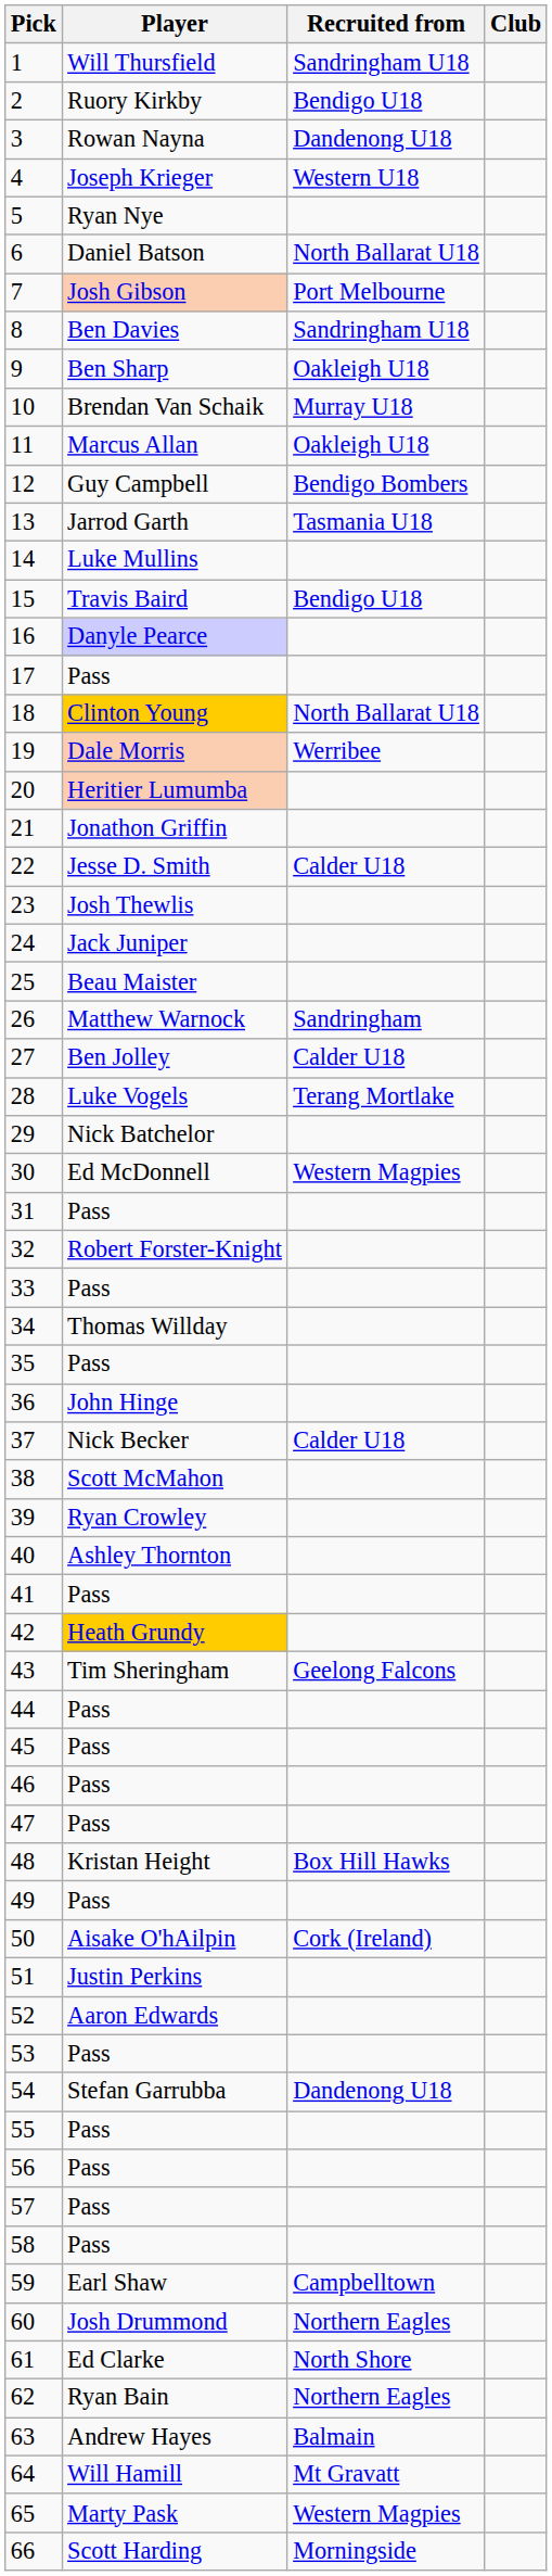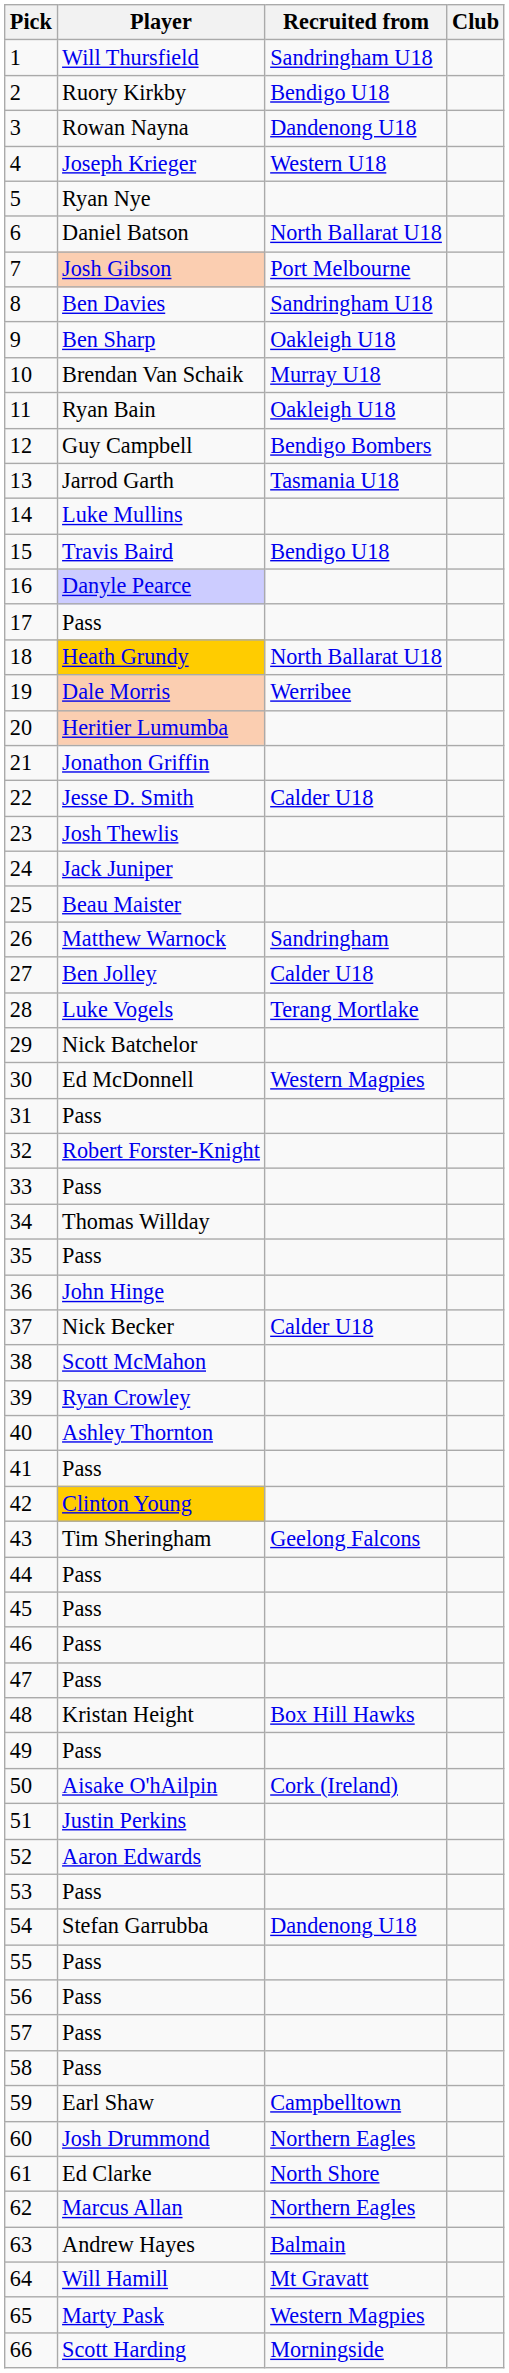 <table class="wikitable sortable">
 <tr>
 <th>Pick</th>
 <th>Player</th>
 <th>Recruited from</th>
 <th>Club</th>
 </tr>
 <tr>
 <td>1</td>
 <td><a href='#'>Will Thursfield</a></td>
 <td><a href='#'>Sandringham U18</a></td>
 <td></td>
 </tr>
 <tr>
 <td>2</td>
 <td>Ruory Kirkby</td>
 <td><a href='#'>Bendigo U18</a></td>
 <td></td>
 </tr>
 <tr>
 <td>3</td>
 <td>Rowan Nayna</td>
 <td><a href='#'>Dandenong U18</a></td>
 <td></td>
 </tr>
 <tr>
 <td>4</td>
 <td><a href='#'>Joseph Krieger</a></td>
 <td><a href='#'>Western U18</a></td>
 <td></td>
 </tr>
 <tr>
 <td>5</td>
 <td>Ryan Nye</td>
 <td></td>
 <td></td>
 </tr>
 <tr>
 <td>6</td>
 <td>Daniel Batson</td>
 <td><a href='#'>North Ballarat U18</a></td>
 <td></td>
 </tr>
 <tr>
 <td>7</td>
 <td bgcolor="#FBCEB1"><a href='#'>Josh Gibson</a></td>
 <td><a href='#'>Port Melbourne</a></td>
 <td></td>
 </tr>
 <tr>
 <td>8</td>
 <td><a href='#'>Ben Davies</a></td>
 <td><a href='#'>Sandringham U18</a></td>
 <td></td>
 </tr>
 <tr>
 <td>9</td>
 <td><a href='#'>Ben Sharp</a></td>
 <td><a href='#'>Oakleigh U18</a></td>
 <td></td>
 </tr>
 <tr>
 <td>10</td>
 <td>Brendan Van Schaik</td>
 <td><a href='#'>Murray U18</a></td>
 <td></td>
 </tr>
 <tr>
 <td>11</td>
-<td><a href='#'>Marcus Allan</a></td>
+<td>Ryan Bain</td>
 <td><a href='#'>Oakleigh U18</a></td>
 <td></td>
 </tr>
 <tr>
 <td>12</td>
 <td>Guy Campbell</td>
 <td><a href='#'>Bendigo Bombers</a></td>
 <td></td>
 </tr>
 <tr>
 <td>13</td>
 <td>Jarrod Garth</td>
 <td><a href='#'>Tasmania U18</a></td>
 <td></td>
 </tr>
 <tr>
 <td>14</td>
 <td><a href='#'>Luke Mullins</a></td>
 <td></td>
 <td></td>
 </tr>
 <tr>
 <td>15</td>
 <td><a href='#'>Travis Baird</a></td>
 <td><a href='#'>Bendigo U18</a></td>
 <td></td>
 </tr>
 <tr>
 <td>16</td>
 <td bgcolor="#CCCCFF"><a href='#'>Danyle Pearce</a></td>
 <td></td>
 <td></td>
 </tr>
 <tr>
 <td>17</td>
 <td>Pass</td>
 <td></td>
 <td></td>
 </tr>
 <tr>
 <td>18</td>
-<td bgcolor="#FFCC00"><a href='#'>Clinton Young</a></td>
+<td bgcolor="#FFCC00"><a href='#'>Heath Grundy</a></td>
 <td><a href='#'>North Ballarat U18</a></td>
 <td></td>
 </tr>
 <tr>
 <td>19</td>
 <td bgcolor="#FBCEB1"><a href='#'>Dale Morris</a></td>
 <td><a href='#'>Werribee</a></td>
 <td></td>
 </tr>
 <tr>
 <td>20</td>
 <td bgcolor="#FBCEB1"><a href='#'>Heritier Lumumba</a></td>
 <td></td>
 <td></td>
 </tr>
 <tr>
 <td>21</td>
 <td><a href='#'>Jonathon Griffin</a></td>
 <td></td>
 <td></td>
 </tr>
 <tr>
 <td>22</td>
 <td><a href='#'>Jesse D. Smith</a></td>
 <td><a href='#'>Calder U18</a></td>
 <td></td>
 </tr>
 <tr>
 <td>23</td>
 <td><a href='#'>Josh Thewlis</a></td>
 <td></td>
 <td></td>
 </tr>
 <tr>
 <td>24</td>
 <td><a href='#'>Jack Juniper</a></td>
 <td></td>
 <td></td>
 </tr>
 <tr>
 <td>25</td>
 <td><a href='#'>Beau Maister</a></td>
 <td></td>
 <td></td>
 </tr>
 <tr>
 <td>26</td>
 <td><a href='#'>Matthew Warnock</a></td>
 <td><a href='#'>Sandringham</a></td>
 <td></td>
 </tr>
 <tr>
 <td>27</td>
 <td><a href='#'>Ben Jolley</a></td>
 <td><a href='#'>Calder U18</a></td>
 <td></td>
 </tr>
 <tr>
 <td>28</td>
 <td><a href='#'>Luke Vogels</a></td>
 <td><a href='#'>Terang Mortlake</a></td>
 <td></td>
 </tr>
 <tr>
 <td>29</td>
 <td>Nick Batchelor</td>
 <td></td>
 <td></td>
 </tr>
 <tr>
 <td>30</td>
 <td>Ed McDonnell</td>
 <td><a href='#'>Western Magpies</a></td>
 <td></td>
 </tr>
 <tr>
 <td>31</td>
 <td>Pass</td>
 <td></td>
 <td></td>
 </tr>
 <tr>
 <td>32</td>
 <td><a href='#'>Robert Forster-Knight</a></td>
 <td></td>
 <td></td>
 </tr>
 <tr>
 <td>33</td>
 <td>Pass</td>
 <td></td>
 <td></td>
 </tr>
 <tr>
 <td>34</td>
 <td>Thomas Willday</td>
 <td></td>
 <td></td>
 </tr>
 <tr>
 <td>35</td>
 <td>Pass</td>
 <td></td>
 <td></td>
 </tr>
 <tr>
 <td>36</td>
 <td><a href='#'>John Hinge</a></td>
 <td></td>
 <td></td>
 </tr>
 <tr>
 <td>37</td>
 <td>Nick Becker</td>
 <td><a href='#'>Calder U18</a></td>
 <td></td>
 </tr>
 <tr>
 <td>38</td>
 <td><a href='#'>Scott McMahon</a></td>
 <td></td>
 <td></td>
 </tr>
 <tr>
 <td>39</td>
 <td><a href='#'>Ryan Crowley</a></td>
 <td></td>
 <td></td>
 </tr>
 <tr>
 <td>40</td>
 <td><a href='#'>Ashley Thornton</a></td>
 <td></td>
 <td></td>
 </tr>
 <tr>
 <td>41</td>
 <td>Pass</td>
 <td></td>
 <td></td>
 </tr>
 <tr>
 <td>42</td>
-<td bgcolor="#FFCC00"><a href='#'>Heath Grundy</a></td>
+<td bgcolor="#FFCC00"><a href='#'>Clinton Young</a></td>
 <td></td>
 <td></td>
 </tr>
 <tr>
 <td>43</td>
 <td>Tim Sheringham</td>
 <td><a href='#'>Geelong Falcons</a></td>
 <td></td>
 </tr>
 <tr>
 <td>44</td>
 <td>Pass</td>
 <td></td>
 <td></td>
 </tr>
 <tr>
 <td>45</td>
 <td>Pass</td>
 <td></td>
 <td></td>
 </tr>
 <tr>
 <td>46</td>
 <td>Pass</td>
 <td></td>
 <td></td>
 </tr>
 <tr>
 <td>47</td>
 <td>Pass</td>
 <td></td>
 <td></td>
 </tr>
 <tr>
 <td>48</td>
 <td>Kristan Height</td>
 <td><a href='#'>Box Hill Hawks</a></td>
 <td></td>
 </tr>
 <tr>
 <td>49</td>
 <td>Pass</td>
 <td></td>
 <td></td>
 </tr>
 <tr>
 <td>50</td>
 <td><a href='#'>Aisake O'hAilpin</a></td>
 <td><a href='#'>Cork (Ireland)</a></td>
 <td></td>
 </tr>
 <tr>
 <td>51</td>
 <td><a href='#'>Justin Perkins</a></td>
 <td></td>
 <td></td>
 </tr>
 <tr>
 <td>52</td>
 <td><a href='#'>Aaron Edwards</a></td>
 <td></td>
 <td></td>
 </tr>
 <tr>
 <td>53</td>
 <td>Pass</td>
 <td></td>
 <td></td>
 </tr>
 <tr>
 <td>54</td>
 <td>Stefan Garrubba</td>
 <td><a href='#'>Dandenong U18</a></td>
 <td></td>
 </tr>
 <tr>
 <td>55</td>
 <td>Pass</td>
 <td></td>
 <td></td>
 </tr>
 <tr>
 <td>56</td>
 <td>Pass</td>
 <td></td>
 <td></td>
 </tr>
 <tr>
 <td>57</td>
 <td>Pass</td>
 <td></td>
 <td></td>
 </tr>
 <tr>
 <td>58</td>
 <td>Pass</td>
 <td></td>
 <td></td>
 </tr>
 <tr>
 <td>59</td>
 <td>Earl Shaw</td>
 <td><a href='#'>Campbelltown</a></td>
 <td></td>
 </tr>
 <tr>
 <td>60</td>
 <td><a href='#'>Josh Drummond</a></td>
 <td><a href='#'>Northern Eagles</a></td>
 <td></td>
 </tr>
 <tr>
 <td>61</td>
 <td>Ed Clarke</td>
 <td><a href='#'>North Shore</a></td>
 <td></td>
 </tr>
 <tr>
 <td>62</td>
-<td>Ryan Bain</td>
+<td><a href='#'>Marcus Allan</a></td>
 <td><a href='#'>Northern Eagles</a></td>
 <td></td>
 </tr>
 <tr>
 <td>63</td>
 <td>Andrew Hayes</td>
 <td><a href='#'>Balmain</a></td>
 <td></td>
 </tr>
 <tr>
 <td>64</td>
 <td><a href='#'>Will Hamill</a></td>
 <td><a href='#'>Mt Gravatt</a></td>
 <td></td>
 </tr>
 <tr>
 <td>65</td>
 <td><a href='#'>Marty Pask</a></td>
 <td><a href='#'>Western Magpies</a></td>
 <td></td>
 </tr>
 <tr>
 <td>66</td>
 <td><a href='#'>Scott Harding</a></td>
 <td><a href='#'>Morningside</a></td>
 <td></td>
 </tr>
 </table>
